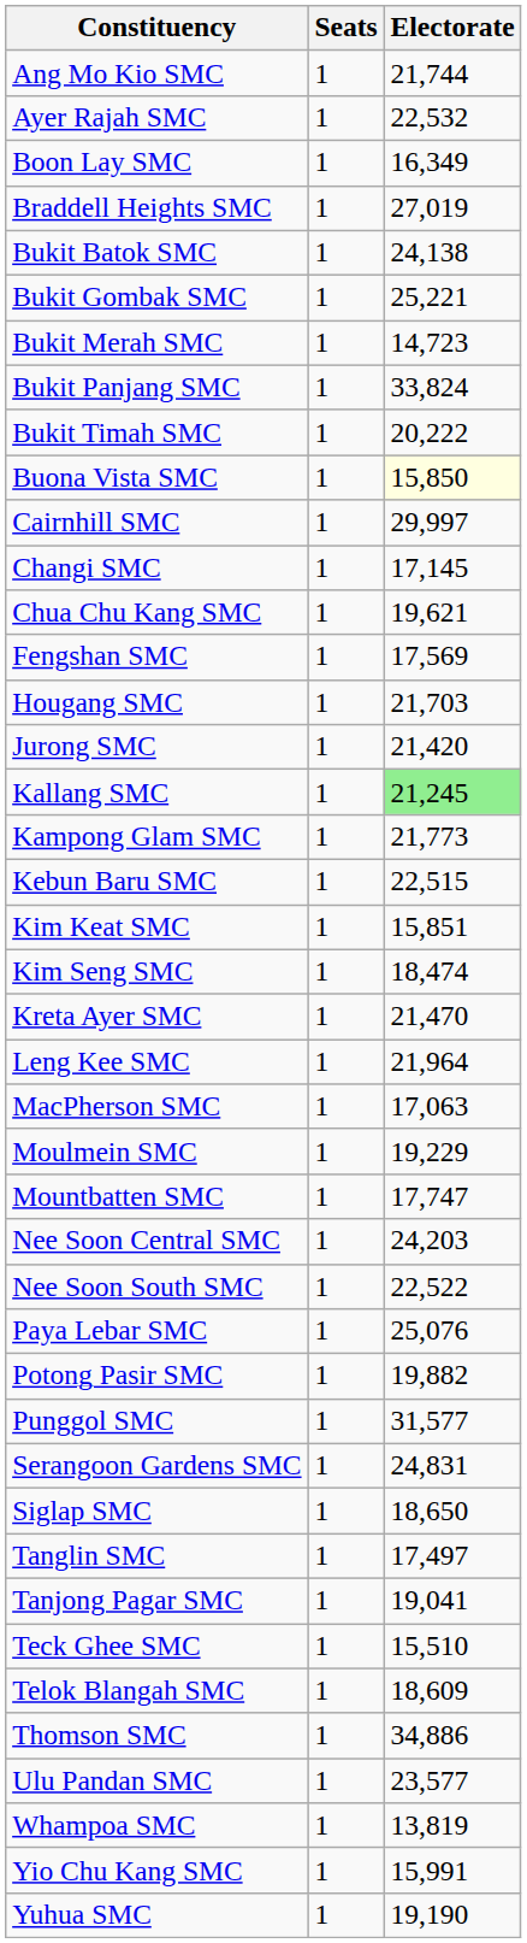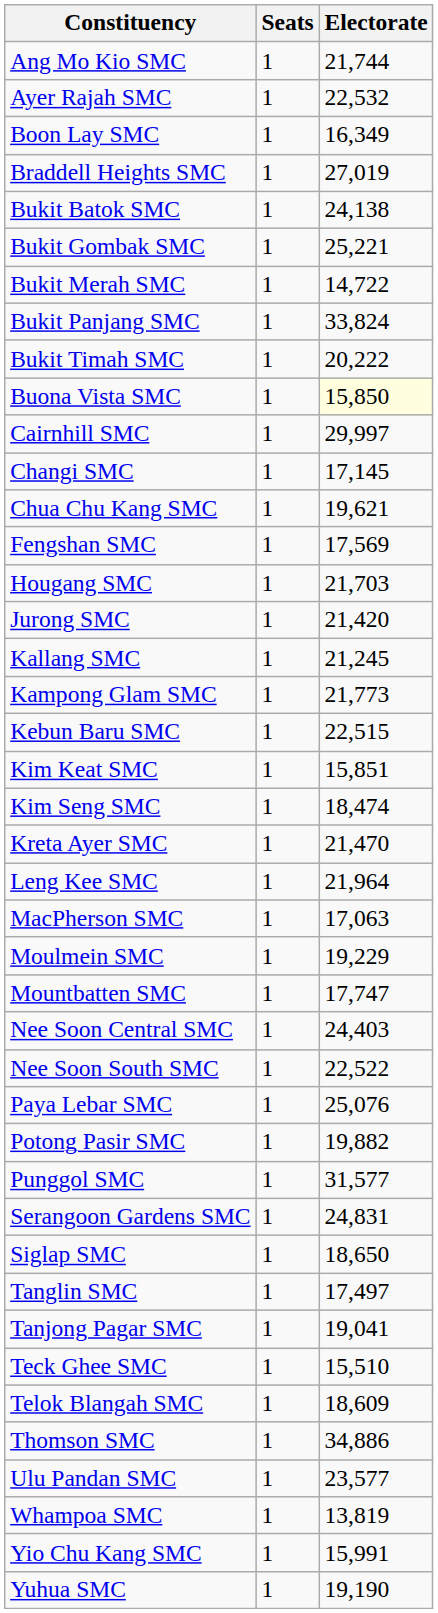 <table class="wikitable">
 <tr>
 <th>Constituency</th>
 <th>Seats</th>
 <th>Electorate</th>
 </tr>
 <tr>
 <td><a href='#'>Ang Mo Kio SMC</a></td>
 <td>1</td>
 <td>21,744</td>
 </tr>
 <tr>
 <td><a href='#'>Ayer Rajah SMC</a></td>
 <td>1</td>
 <td>22,532</td>
 </tr>
 <tr>
 <td><a href='#'>Boon Lay SMC</a></td>
 <td>1</td>
 <td>16,349</td>
 </tr>
 <tr>
 <td><a href='#'>Braddell Heights SMC</a></td>
 <td>1</td>
 <td>27,019</td>
 </tr>
 <tr>
 <td><a href='#'>Bukit Batok SMC</a></td>
 <td>1</td>
 <td>24,138</td>
 </tr>
 <tr>
 <td><a href='#'>Bukit Gombak SMC</a></td>
 <td>1</td>
 <td>25,221</td>
 </tr>
 <tr>
 <td><a href='#'>Bukit Merah SMC</a></td>
 <td>1</td>
-<td>14,723</td>
+<td>14,722</td>
 </tr>
 <tr>
 <td><a href='#'>Bukit Panjang SMC</a></td>
 <td>1</td>
 <td>33,824</td>
 </tr>
 <tr>
 <td><a href='#'>Bukit Timah SMC</a></td>
 <td>1</td>
 <td>20,222</td>
 </tr>
 <tr>
 <td><a href='#'>Buona Vista SMC</a></td>
 <td>1</td>
 <td style="background: lightyellow;">15,850</td>
 </tr>
 <tr>
 <td><a href='#'>Cairnhill SMC</a></td>
 <td>1</td>
 <td>29,997</td>
 </tr>
 <tr>
 <td><a href='#'>Changi SMC</a></td>
 <td>1</td>
 <td>17,145</td>
 </tr>
 <tr>
 <td><a href='#'>Chua Chu Kang SMC</a></td>
 <td>1</td>
 <td>19,621</td>
 </tr>
 <tr>
 <td><a href='#'>Fengshan SMC</a></td>
 <td>1</td>
 <td>17,569</td>
 </tr>
 <tr>
 <td><a href='#'>Hougang SMC</a></td>
 <td>1</td>
 <td>21,703</td>
 </tr>
 <tr>
 <td><a href='#'>Jurong SMC</a></td>
 <td>1</td>
 <td>21,420</td>
 </tr>
 <tr>
 <td><a href='#'>Kallang SMC</a></td>
 <td>1</td>
-<td style="background: lightgreen;">21,245</td>
+<td>21,245</td>
 </tr>
 <tr>
 <td><a href='#'>Kampong Glam SMC</a></td>
 <td>1</td>
 <td>21,773</td>
 </tr>
 <tr>
 <td><a href='#'>Kebun Baru SMC</a></td>
 <td>1</td>
 <td>22,515</td>
 </tr>
 <tr>
 <td><a href='#'>Kim Keat SMC</a></td>
 <td>1</td>
 <td>15,851</td>
 </tr>
 <tr>
 <td><a href='#'>Kim Seng SMC</a></td>
 <td>1</td>
 <td>18,474</td>
 </tr>
 <tr>
 <td><a href='#'>Kreta Ayer SMC</a></td>
 <td>1</td>
 <td>21,470</td>
 </tr>
 <tr>
 <td><a href='#'>Leng Kee SMC</a></td>
 <td>1</td>
 <td>21,964</td>
 </tr>
 <tr>
 <td><a href='#'>MacPherson SMC</a></td>
 <td>1</td>
 <td>17,063</td>
 </tr>
 <tr>
 <td><a href='#'>Moulmein SMC</a></td>
 <td>1</td>
 <td>19,229</td>
 </tr>
 <tr>
 <td><a href='#'>Mountbatten SMC</a></td>
 <td>1</td>
 <td>17,747</td>
 </tr>
 <tr>
 <td><a href='#'>Nee Soon Central SMC</a></td>
 <td>1</td>
-<td>24,203</td>
+<td>24,403</td>
 </tr>
 <tr>
 <td><a href='#'>Nee Soon South SMC</a></td>
 <td>1</td>
 <td>22,522</td>
 </tr>
 <tr>
 <td><a href='#'>Paya Lebar SMC</a></td>
 <td>1</td>
 <td>25,076</td>
 </tr>
 <tr>
 <td><a href='#'>Potong Pasir SMC</a></td>
 <td>1</td>
 <td>19,882</td>
 </tr>
 <tr>
 <td><a href='#'>Punggol SMC</a></td>
 <td>1</td>
 <td>31,577</td>
 </tr>
 <tr>
 <td><a href='#'>Serangoon Gardens SMC</a></td>
 <td>1</td>
 <td>24,831</td>
 </tr>
 <tr>
 <td><a href='#'>Siglap SMC</a></td>
 <td>1</td>
 <td>18,650</td>
 </tr>
 <tr>
 <td><a href='#'>Tanglin SMC</a></td>
 <td>1</td>
 <td>17,497</td>
 </tr>
 <tr>
 <td><a href='#'>Tanjong Pagar SMC</a></td>
 <td>1</td>
 <td>19,041</td>
 </tr>
 <tr>
 <td><a href='#'>Teck Ghee SMC</a></td>
 <td>1</td>
 <td>15,510</td>
 </tr>
 <tr>
 <td><a href='#'>Telok Blangah SMC</a></td>
 <td>1</td>
 <td>18,609</td>
 </tr>
 <tr>
 <td><a href='#'>Thomson SMC</a></td>
 <td>1</td>
 <td>34,886</td>
 </tr>
 <tr>
 <td><a href='#'>Ulu Pandan SMC</a></td>
 <td>1</td>
 <td>23,577</td>
 </tr>
 <tr>
 <td><a href='#'>Whampoa SMC</a></td>
 <td>1</td>
 <td>13,819</td>
 </tr>
 <tr>
 <td><a href='#'>Yio Chu Kang SMC</a></td>
 <td>1</td>
 <td>15,991</td>
 </tr>
 <tr>
 <td><a href='#'>Yuhua SMC</a></td>
 <td>1</td>
 <td>19,190</td>
 </tr>
 </table>
